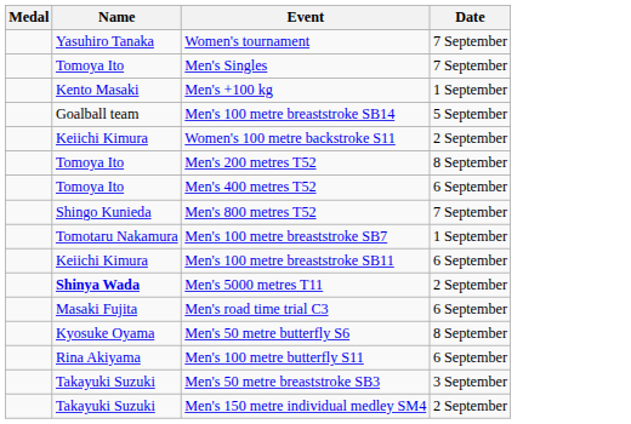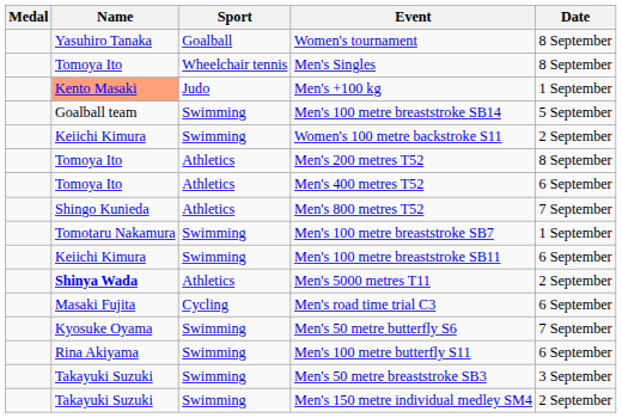 <table class="wikitable sortable" style="font-size: 95%;">
 <tr>
 <th>Medal</th>
 <th>Name</th>
+<th>Sport</th>
 <th>Event</th>
 <th>Date</th>
 </tr>
 <tr>
 <td></td>
 <td><a href='#'>Yasuhiro Tanaka</a></td>
+<td><a href='#'>Goalball</a></td>
 <td><a href='#'>Women's tournament</a></td>
-<td>7 September</td>
+<td>8 September</td>
 </tr>
 <tr>
 <td></td>
 <td><a href='#'>Tomoya Ito</a></td>
+<td><a href='#'>Wheelchair tennis</a></td>
 <td><a href='#'>Men's Singles</a></td>
-<td>7 September</td>
+<td>8 September</td>
 </tr>
 <tr>
 <td></td>
-<td><a href='#'>Kento Masaki</a></td>
+<td style="background: lightsalmon;"><a href='#'>Kento Masaki</a></td>
+<td><a href='#'>Judo</a></td>
 <td><a href='#'>Men's +100 kg</a></td>
 <td>1 September</td>
 </tr>
 <tr>
 <td></td>
 <td>Goalball team</td>
+<td><a href='#'>Swimming</a></td>
 <td><a href='#'>Men's 100 metre breaststroke SB14</a></td>
 <td>5 September</td>
 </tr>
 <tr>
 <td></td>
 <td><a href='#'>Keiichi Kimura</a></td>
+<td><a href='#'>Swimming</a></td>
 <td><a href='#'>Women's 100 metre backstroke S11</a></td>
 <td>2 September</td>
 </tr>
 <tr>
 <td></td>
 <td><a href='#'>Tomoya Ito</a></td>
+<td><a href='#'>Athletics</a></td>
 <td><a href='#'>Men's 200 metres T52</a></td>
 <td>8 September</td>
 </tr>
 <tr>
 <td></td>
 <td><a href='#'>Tomoya Ito</a></td>
+<td><a href='#'>Athletics</a></td>
 <td><a href='#'>Men's 400 metres T52</a></td>
 <td>6 September</td>
 </tr>
 <tr>
 <td></td>
 <td><a href='#'>Shingo Kunieda</a></td>
+<td><a href='#'>Athletics</a></td>
 <td><a href='#'>Men's 800 metres T52</a></td>
 <td>7 September</td>
 </tr>
 <tr>
 <td></td>
 <td><a href='#'>Tomotaru Nakamura</a></td>
+<td><a href='#'>Swimming</a></td>
 <td><a href='#'>Men's 100 metre breaststroke SB7</a></td>
 <td>1 September</td>
 </tr>
 <tr>
 <td></td>
 <td><a href='#'>Keiichi Kimura</a></td>
+<td><a href='#'>Swimming</a></td>
 <td><a href='#'>Men's 100 metre breaststroke SB11</a></td>
 <td>6 September</td>
 </tr>
 <tr>
 <td></td>
 <td><strong><a href='#'>Shinya Wada</a></strong></td>
+<td><a href='#'>Athletics</a></td>
 <td><a href='#'>Men's 5000 metres T11</a></td>
 <td>2 September</td>
 </tr>
 <tr>
 <td></td>
 <td><a href='#'>Masaki Fujita</a></td>
+<td><a href='#'>Cycling</a></td>
 <td><a href='#'>Men's road time trial C3</a></td>
 <td>6 September</td>
 </tr>
 <tr>
 <td></td>
 <td><a href='#'>Kyosuke Oyama</a></td>
+<td><a href='#'>Swimming</a></td>
 <td><a href='#'>Men's 50 metre butterfly S6</a></td>
-<td>8 September</td>
+<td>7 September</td>
 </tr>
 <tr>
 <td></td>
 <td><a href='#'>Rina Akiyama</a></td>
+<td><a href='#'>Swimming</a></td>
 <td><a href='#'>Men's 100 metre butterfly S11</a></td>
 <td>6 September</td>
 </tr>
 <tr>
 <td></td>
 <td><a href='#'>Takayuki Suzuki</a></td>
+<td><a href='#'>Swimming</a></td>
 <td><a href='#'>Men's 50 metre breaststroke SB3</a></td>
 <td>3 September</td>
 </tr>
 <tr>
 <td></td>
 <td><a href='#'>Takayuki Suzuki</a></td>
+<td><a href='#'>Swimming</a></td>
 <td><a href='#'>Men's 150 metre individual medley SM4</a></td>
 <td>2 September</td>
 </tr>
 </table>
